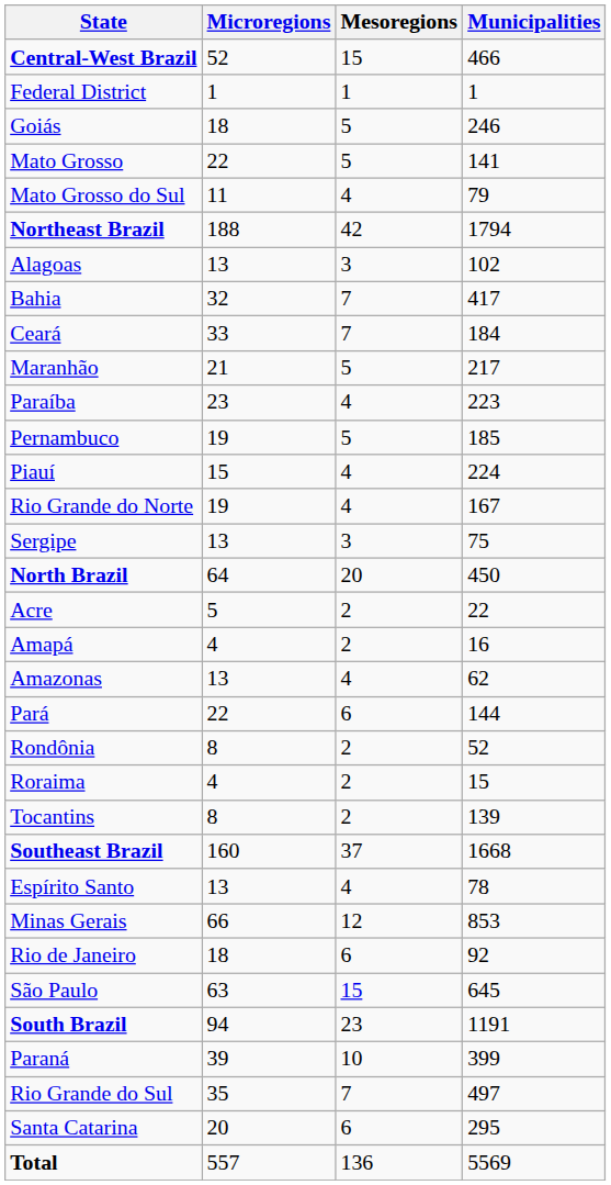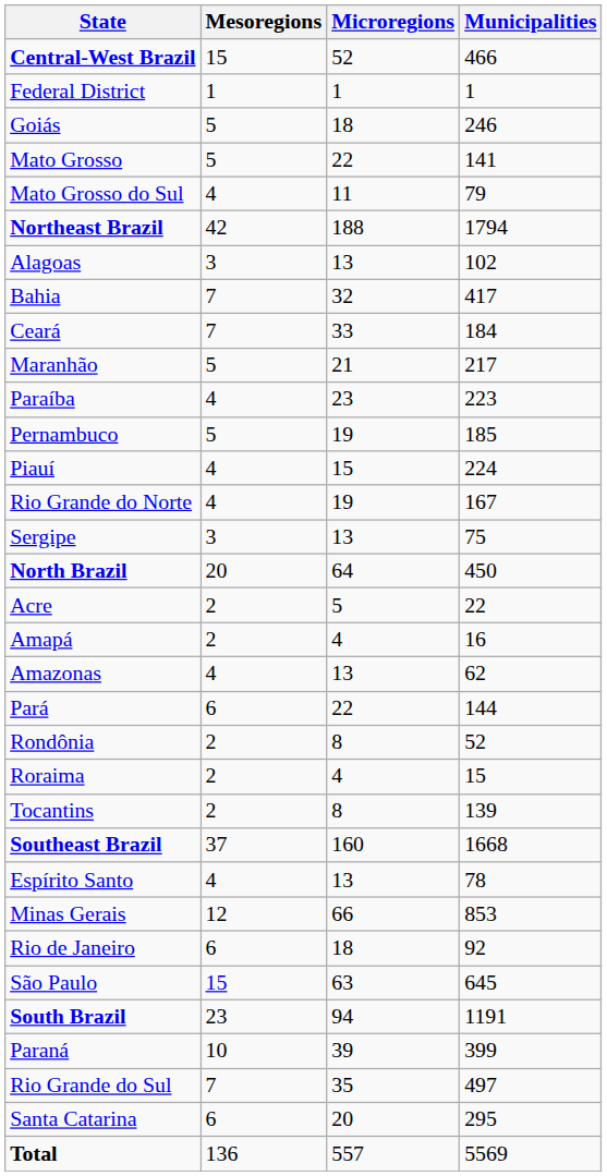 <table class="wikitable sortable">
 <tr>
 <th><a href='#'>State</a></th>
+<th>Mesoregions</th>
 <th><a href='#'>Microregions</a></th>
-<th>Mesoregions</th>
 <th><a href='#'>Municipalities</a></th>
 </tr>
 <tr>
 <td><strong><a href='#'>Central-West Brazil</a></strong></td>
+<td>15</td>
 <td>52</td>
-<td>15</td>
 <td>466</td>
 </tr>
 <tr>
 <td><a href='#'>Federal District</a></td>
 <td>1</td>
 <td>1</td>
 <td>1</td>
 </tr>
 <tr>
 <td><a href='#'>Goiás</a></td>
+<td>5</td>
 <td>18</td>
-<td>5</td>
 <td>246</td>
 </tr>
 <tr>
 <td><a href='#'>Mato Grosso</a></td>
+<td>5</td>
 <td>22</td>
-<td>5</td>
 <td>141</td>
 </tr>
 <tr>
 <td><a href='#'>Mato Grosso do Sul</a></td>
+<td>4</td>
 <td>11</td>
-<td>4</td>
 <td>79</td>
 </tr>
 <tr>
 <td><strong><a href='#'>Northeast Brazil</a></strong></td>
+<td>42</td>
 <td>188</td>
-<td>42</td>
 <td>1794</td>
 </tr>
 <tr>
 <td><a href='#'>Alagoas</a></td>
+<td>3</td>
 <td>13</td>
-<td>3</td>
 <td>102</td>
 </tr>
 <tr>
 <td><a href='#'>Bahia</a></td>
+<td>7</td>
 <td>32</td>
-<td>7</td>
 <td>417</td>
 </tr>
 <tr>
 <td><a href='#'>Ceará</a></td>
+<td>7</td>
 <td>33</td>
-<td>7</td>
 <td>184</td>
 </tr>
 <tr>
 <td><a href='#'>Maranhão</a></td>
+<td>5</td>
 <td>21</td>
-<td>5</td>
 <td>217</td>
 </tr>
 <tr>
 <td><a href='#'>Paraíba</a></td>
+<td>4</td>
 <td>23</td>
-<td>4</td>
 <td>223</td>
 </tr>
 <tr>
 <td><a href='#'>Pernambuco</a></td>
+<td>5</td>
 <td>19</td>
-<td>5</td>
 <td>185</td>
 </tr>
 <tr>
 <td><a href='#'>Piauí</a></td>
+<td>4</td>
 <td>15</td>
-<td>4</td>
 <td>224</td>
 </tr>
 <tr>
 <td><a href='#'>Rio Grande do Norte</a></td>
+<td>4</td>
 <td>19</td>
-<td>4</td>
 <td>167</td>
 </tr>
 <tr>
 <td><a href='#'>Sergipe</a></td>
+<td>3</td>
 <td>13</td>
-<td>3</td>
 <td>75</td>
 </tr>
 <tr>
 <td><strong><a href='#'>North Brazil</a></strong></td>
+<td>20</td>
 <td>64</td>
-<td>20</td>
 <td>450</td>
 </tr>
 <tr>
 <td><a href='#'>Acre</a></td>
+<td>2</td>
 <td>5</td>
-<td>2</td>
 <td>22</td>
 </tr>
 <tr>
 <td><a href='#'>Amapá</a></td>
+<td>2</td>
 <td>4</td>
-<td>2</td>
 <td>16</td>
 </tr>
 <tr>
 <td><a href='#'>Amazonas</a></td>
+<td>4</td>
 <td>13</td>
-<td>4</td>
 <td>62</td>
 </tr>
 <tr>
 <td><a href='#'>Pará</a></td>
+<td>6</td>
 <td>22</td>
-<td>6</td>
 <td>144</td>
 </tr>
 <tr>
 <td><a href='#'>Rondônia</a></td>
+<td>2</td>
 <td>8</td>
-<td>2</td>
 <td>52</td>
 </tr>
 <tr>
 <td><a href='#'>Roraima</a></td>
+<td>2</td>
 <td>4</td>
-<td>2</td>
 <td>15</td>
 </tr>
 <tr>
 <td><a href='#'>Tocantins</a></td>
+<td>2</td>
 <td>8</td>
-<td>2</td>
 <td>139</td>
 </tr>
 <tr>
 <td><strong><a href='#'>Southeast Brazil</a></strong></td>
+<td>37</td>
 <td>160</td>
-<td>37</td>
 <td>1668</td>
 </tr>
 <tr>
 <td><a href='#'>Espírito Santo</a></td>
+<td>4</td>
 <td>13</td>
-<td>4</td>
 <td>78</td>
 </tr>
 <tr>
 <td><a href='#'>Minas Gerais</a></td>
+<td>12</td>
 <td>66</td>
-<td>12</td>
 <td>853</td>
 </tr>
 <tr>
 <td><a href='#'>Rio de Janeiro</a></td>
+<td>6</td>
 <td>18</td>
-<td>6</td>
 <td>92</td>
 </tr>
 <tr>
 <td><a href='#'>São Paulo</a></td>
+<td><a href='#'>15</a></td>
 <td>63</td>
-<td><a href='#'>15</a></td>
 <td>645</td>
 </tr>
 <tr>
 <td><strong><a href='#'>South Brazil</a></strong></td>
+<td>23</td>
 <td>94</td>
-<td>23</td>
 <td>1191</td>
 </tr>
 <tr>
 <td><a href='#'>Paraná</a></td>
+<td>10</td>
 <td>39</td>
-<td>10</td>
 <td>399</td>
 </tr>
 <tr>
 <td><a href='#'>Rio Grande do Sul</a></td>
+<td>7</td>
 <td>35</td>
-<td>7</td>
 <td>497</td>
 </tr>
 <tr>
 <td><a href='#'>Santa Catarina</a></td>
+<td>6</td>
 <td>20</td>
-<td>6</td>
 <td>295</td>
 </tr>
 <tr>
 <td><strong>Total</strong></td>
+<td>136</td>
 <td>557</td>
-<td>136</td>
 <td>5569</td>
 </tr>
 </table>
